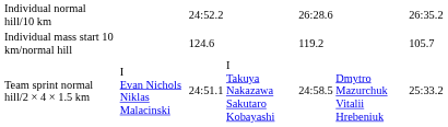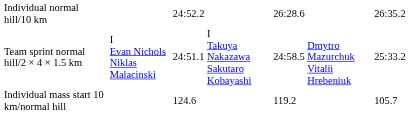 <table>
 <tr>
 <td>Individual normal hill/10 km<br></td>
 <td></td>
 <td>24:52.2</td>
 <td></td>
 <td>26:28.6</td>
 <td></td>
 <td>26:35.2</td>
 </tr>
 <tr>
+<td>Team sprint normal hill/2 × 4 × 1.5 km<br></td>
+<td> I<br><a href='#'>Evan Nichols</a><br><a href='#'>Niklas Malacinski</a></td>
+<td>24:51.1</td>
+<td> I<br><a href='#'>Takuya Nakazawa</a><br><a href='#'>Sakutaro Kobayashi</a></td>
+<td>24:58.5</td>
+<td><br><a href='#'>Dmytro Mazurchuk</a><br><a href='#'>Vitalii Hrebeniuk</a></td>
+<td>25:33.2</td>
+</tr>
+<tr>
 <td>Individual mass start 10 km/normal hill<br></td>
 <td></td>
 <td>124.6</td>
 <td></td>
 <td>119.2</td>
 <td></td>
 <td>105.7</td>
 </tr>
-<tr>
-<td>Team sprint normal hill/2 × 4 × 1.5 km<br></td>
-<td> I<br><a href='#'>Evan Nichols</a><br><a href='#'>Niklas Malacinski</a></td>
-<td>24:51.1</td>
-<td> I<br><a href='#'>Takuya Nakazawa</a><br><a href='#'>Sakutaro Kobayashi</a></td>
-<td>24:58.5</td>
-<td><br><a href='#'>Dmytro Mazurchuk</a><br><a href='#'>Vitalii Hrebeniuk</a></td>
-<td>25:33.2</td>
-</tr>
 </table>
